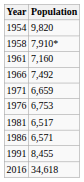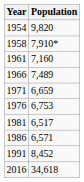 <table class="wikitable">
 <tr>
 <th>Year</th>
 <th>Population</th>
 </tr>
 <tr>
 <td>1954</td>
 <td>9,820</td>
 </tr>
 <tr>
 <td>1958</td>
 <td>7,910*</td>
 </tr>
 <tr>
 <td>1961</td>
 <td>7,160</td>
 </tr>
 <tr>
 <td>1966</td>
-<td>7,492</td>
+<td>7,489</td>
 </tr>
 <tr>
 <td>1971</td>
 <td>6,659</td>
 </tr>
 <tr>
 <td>1976</td>
 <td>6,753</td>
 </tr>
 <tr>
 <td>1981</td>
 <td>6,517</td>
 </tr>
 <tr>
 <td>1986</td>
 <td>6,571</td>
 </tr>
 <tr>
 <td>1991</td>
-<td>8,455</td>
+<td>8,452</td>
 </tr>
 <tr>
 <td>2016</td>
 <td>34,618</td>
 </tr>
 </table>
